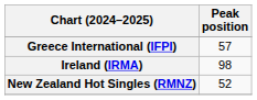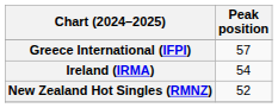 <table class="wikitable sortable plainrowheaders" style="text-align:center">
 <tr>
 <th scope="col">Chart (2024–2025)</th>
 <th scope="col">Peak<br>position</th>
 </tr>
 <tr>
 </tr>
 <tr>
 </tr>
 <tr>
 <th scope="row">Greece International (<a href='#'>IFPI</a>)</th>
 <td>57</td>
 </tr>
 <tr>
 <th scope="row">Ireland (<a href='#'>IRMA</a>)</th>
-<td>98</td>
+<td>54</td>
 </tr>
 <tr>
 <th scope="row">New Zealand Hot Singles (<a href='#'>RMNZ</a>)</th>
 <td>52</td>
 </tr>
 <tr>
 </tr>
 <tr>
 </tr>
 <tr>
 </tr>
 <tr>
 </tr>
 </table>
